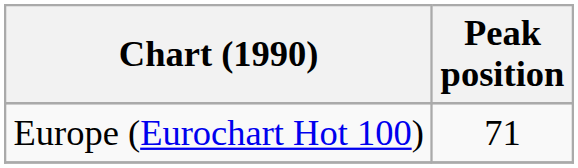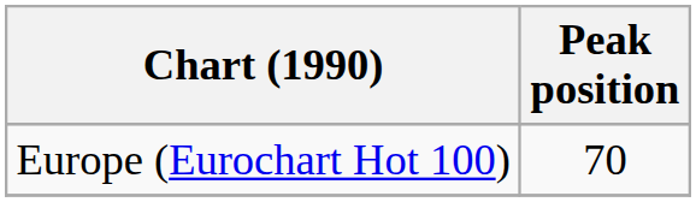 <table class="wikitable sortable">
 <tr>
 <th>Chart (1990)</th>
 <th>Peak<br>position</th>
 </tr>
 <tr>
 </tr>
 <tr>
 <td>Europe (<a href='#'>Eurochart Hot 100</a>)</td>
-<td align="center">71</td>
+<td align="center">70</td>
 </tr>
 <tr>
 </tr>
 </table>
